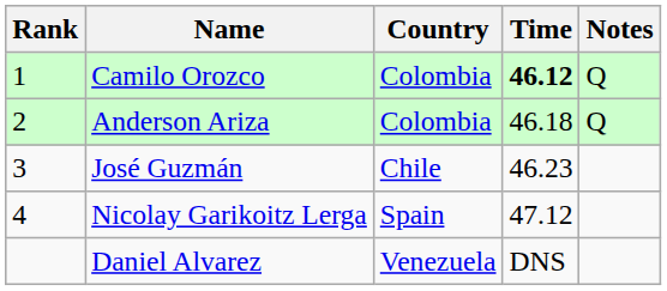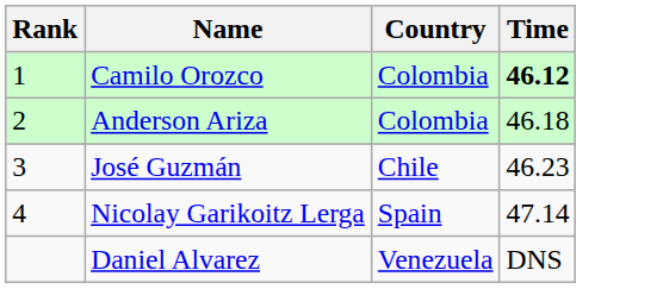 <table class="wikitable" style="font-size:95%" style="text-align:center; width:35em;">
 <tr>
 <th>Rank</th>
 <th>Name</th>
 <th>Country</th>
 <th>Time</th>
-<th>Notes</th>
 </tr>
 <tr bgcolor=ccffcc>
 <td>1</td>
 <td align=left><a href='#'>Camilo Orozco</a></td>
 <td align="left"> <a href='#'>Colombia</a></td>
 <td><strong>46.12</strong></td>
-<td>Q</td>
 </tr>
 <tr bgcolor=ccffcc>
 <td>2</td>
 <td align=left><a href='#'>Anderson Ariza</a></td>
 <td align="left"> <a href='#'>Colombia</a></td>
 <td>46.18</td>
-<td>Q</td>
 </tr>
 <tr>
 <td>3</td>
 <td align=left><a href='#'>José Guzmán</a></td>
 <td align="left"> <a href='#'>Chile</a></td>
 <td>46.23</td>
-<td></td>
 </tr>
 <tr>
 <td>4</td>
 <td align=left><a href='#'>Nicolay Garikoitz Lerga</a></td>
 <td align=left> <a href='#'>Spain</a></td>
-<td>47.12</td>
-<td></td>
+<td>47.14</td>
 </tr>
 <tr>
 <td></td>
 <td align=left><a href='#'>Daniel Alvarez</a></td>
 <td align=left> <a href='#'>Venezuela</a></td>
 <td>DNS</td>
-<td></td>
 </tr>
 </table>
